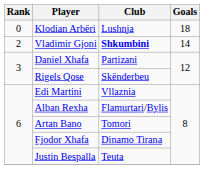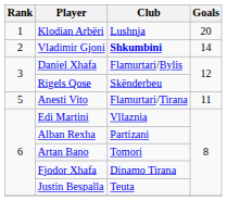 <table class="wikitable" style="text-align:center">
 <tr>
 <th>Rank</th>
 <th>Player</th>
 <th>Club</th>
 <th>Goals</th>
 </tr>
 <tr>
-<td>0</td>
+<td>1</td>
 <td align="left"> <a href='#'>Klodian Arbëri</a></td>
 <td align="left"><a href='#'>Lushnja</a></td>
-<td>18</td>
+<td>20</td>
 </tr>
 <tr>
 <td>2</td>
 <td align="left"> <a href='#'>Vladimir Gjoni</a></td>
 <td align="left"><strong><a href='#'>Shkumbini</a></strong></td>
 <td>14</td>
 </tr>
 <tr>
 <td rowspan="2">3</td>
 <td align="left"> <a href='#'>Daniel Xhafa</a></td>
-<td align="left"><a href='#'>Partizani</a></td>
+<td align="left"><a href='#'>Flamurtari</a>/<a href='#'>Bylis</a></td>
 <td rowspan="2">12</td>
 </tr>
 <tr>
 <td align="left"> <a href='#'>Rigels Qose</a></td>
 <td align="left"><a href='#'>Skënderbeu</a></td>
+</tr>
+<tr>
+<td>5</td>
+<td align="left"> <a href='#'>Anesti Vito</a></td>
+<td align="left"><a href='#'>Flamurtari</a>/<a href='#'>Tirana</a></td>
+<td>11</td>
 </tr>
 <tr>
 <td rowspan="5">6</td>
 <td align="left"> <a href='#'>Edi Martini</a></td>
 <td align="left"><a href='#'>Vllaznia</a></td>
 <td rowspan="5">8</td>
 </tr>
 <tr>
 <td align="left"> <a href='#'>Alban Rexha</a></td>
-<td align="left"><a href='#'>Flamurtari</a>/<a href='#'>Bylis</a></td>
+<td align="left"><a href='#'>Partizani</a></td>
 </tr>
 <tr>
 <td align="left"> <a href='#'>Artan Bano</a></td>
 <td align="left"><a href='#'>Tomori</a></td>
 </tr>
 <tr>
 <td align="left"> <a href='#'>Fjodor Xhafa</a></td>
 <td align="left"><a href='#'>Dinamo Tirana</a></td>
 </tr>
 <tr>
 <td align="left"> <a href='#'>Justin Bespalla</a></td>
 <td align="left"><a href='#'>Teuta</a></td>
 </tr>
 <tr>
 </tr>
 </table>
